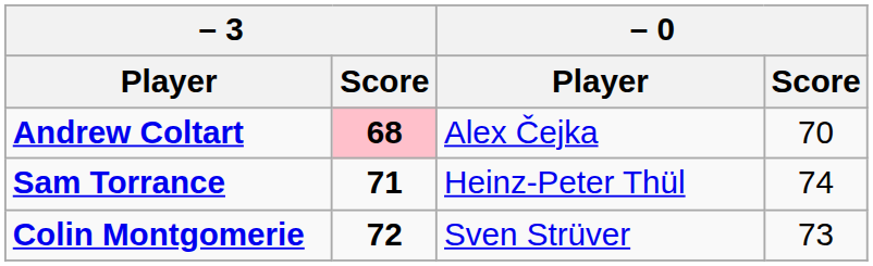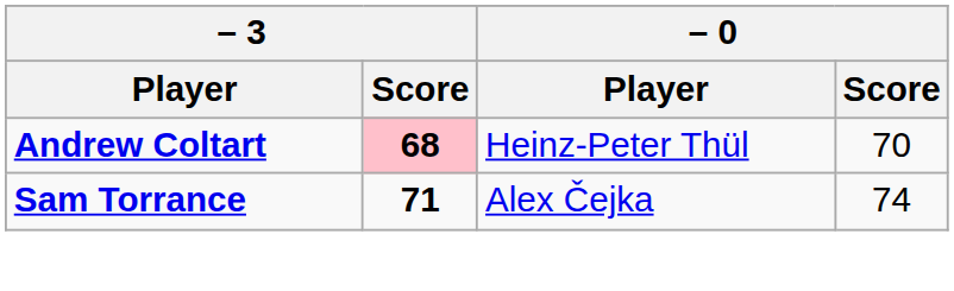 <table class=wikitable>
 <tr>
 <th colspan=2> – 3</th>
 <th colspan=2> – 0</th>
 </tr>
 <tr>
 <th width=155>Player</th>
 <th>Score</th>
 <th width=155>Player</th>
 <th>Score</th>
 </tr>
 <tr>
 <td><strong><a href='#'>Andrew Coltart</a></strong></td>
 <td align=center style="background: pink;"><strong>68</strong></td>
-<td><a href='#'>Alex Čejka</a></td>
+<td><a href='#'>Heinz-Peter Thül</a></td>
 <td align=center>70</td>
 </tr>
 <tr>
 <td><strong><a href='#'>Sam Torrance</a></strong></td>
 <td align=center><strong>71</strong></td>
-<td><a href='#'>Heinz-Peter Thül</a></td>
+<td><a href='#'>Alex Čejka</a></td>
 <td align=center>74</td>
 </tr>
-<tr>
-<td><strong><a href='#'>Colin Montgomerie</a></strong></td>
-<td align=center><strong>72</strong></td>
-<td><a href='#'>Sven Strüver</a></td>
-<td align=center>73</td>
-</tr>
 </table>
